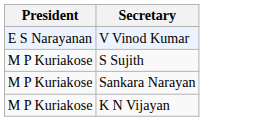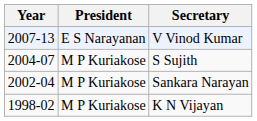 <table class="wikitable">
 <tr>
+<th>Year</th>
 <th>President</th>
 <th>Secretary</th>
 </tr>
 <tr bgcolor=#edf3fe>
+<td>2007-13</td>
 <td>E S Narayanan</td>
 <td>V Vinod Kumar</td>
 </tr>
 <tr>
+<td>2004-07</td>
 <td>M P Kuriakose</td>
 <td>S Sujith</td>
 </tr>
 <tr>
+<td>2002-04</td>
 <td>M P Kuriakose</td>
 <td>Sankara Narayan</td>
 </tr>
 <tr>
+<td>1998-02</td>
 <td>M P Kuriakose</td>
 <td>K N Vijayan</td>
 </tr>
 </table>
